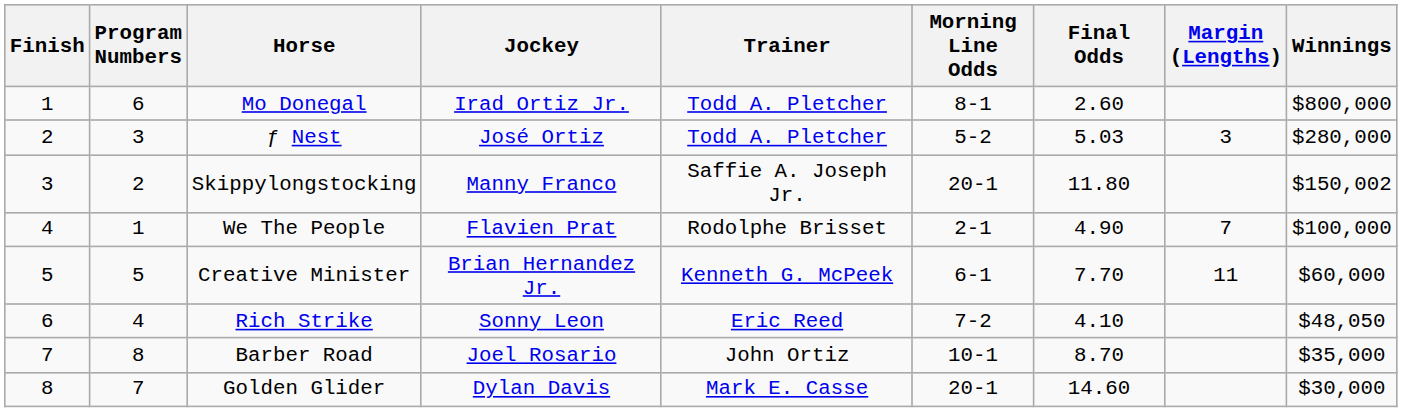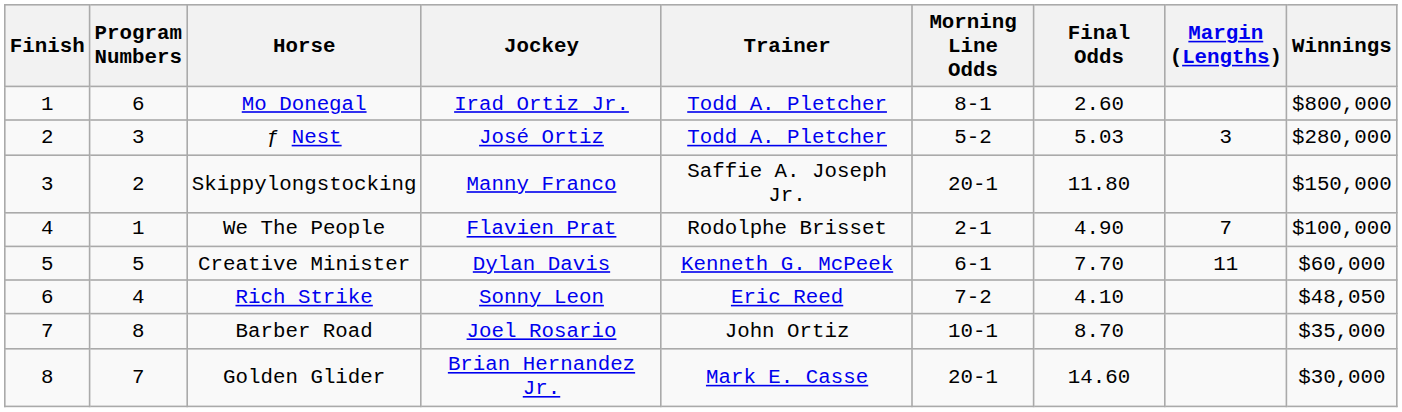 <table class=wikitable style="text-align:center">
 <tr>
 <th scope="col">Finish</th>
 <th scope="col">Program<br>Numbers</th>
 <th scope="col">Horse</th>
 <th scope="col">Jockey</th>
 <th scope="col">Trainer</th>
 <th scope="col">Morning<br>Line Odds</th>
 <th scope="col">Final Odds</th>
 <th scope="col"><a href='#'>Margin</a><br>(<a href='#'>Lengths</a>)</th>
 <th scope="col">Winnings</th>
 </tr>
 <tr>
 <td>1</td>
 <td>6</td>
 <td><a href='#'>Mo Donegal</a></td>
 <td><a href='#'>Irad Ortiz Jr.</a></td>
 <td><a href='#'>Todd A. Pletcher</a></td>
 <td>8-1</td>
 <td>2.60</td>
 <td></td>
 <td>$800,000</td>
 </tr>
 <tr>
 <td>2</td>
 <td>3</td>
 <td>ƒ <a href='#'>Nest</a></td>
 <td><a href='#'>José Ortiz</a></td>
 <td><a href='#'>Todd A. Pletcher</a></td>
 <td>5-2</td>
 <td>5.03</td>
 <td>3</td>
 <td>$280,000</td>
 </tr>
 <tr>
 <td>3</td>
 <td>2</td>
 <td>Skippylongstocking</td>
 <td><a href='#'>Manny Franco</a></td>
 <td>Saffie A. Joseph Jr.</td>
 <td>20-1</td>
 <td>11.80</td>
 <td></td>
-<td>$150,002</td>
+<td>$150,000</td>
 </tr>
 <tr>
 <td>4</td>
 <td>1</td>
 <td>We The People</td>
 <td><a href='#'>Flavien Prat</a></td>
 <td>Rodolphe Brisset</td>
 <td>2-1</td>
 <td>4.90</td>
 <td>7</td>
 <td>$100,000</td>
 </tr>
 <tr>
 <td>5</td>
 <td>5</td>
 <td>Creative Minister</td>
-<td><a href='#'>Brian Hernandez Jr.</a></td>
+<td><a href='#'>Dylan Davis</a></td>
 <td><a href='#'>Kenneth G. McPeek</a></td>
 <td>6-1</td>
 <td>7.70</td>
 <td>11</td>
 <td>$60,000</td>
 </tr>
 <tr>
 <td>6</td>
 <td>4</td>
 <td><a href='#'>Rich Strike</a></td>
 <td><a href='#'>Sonny Leon</a></td>
 <td><a href='#'>Eric Reed</a></td>
 <td>7-2</td>
 <td>4.10</td>
 <td></td>
 <td>$48,050</td>
 </tr>
 <tr>
 <td>7</td>
 <td>8</td>
 <td>Barber Road</td>
 <td><a href='#'>Joel Rosario</a></td>
 <td>John Ortiz</td>
 <td>10-1</td>
 <td>8.70</td>
 <td></td>
 <td>$35,000</td>
 </tr>
 <tr>
 <td>8</td>
 <td>7</td>
 <td>Golden Glider</td>
-<td><a href='#'>Dylan Davis</a></td>
+<td><a href='#'>Brian Hernandez Jr.</a></td>
 <td><a href='#'>Mark E. Casse</a></td>
 <td>20-1</td>
 <td>14.60</td>
 <td></td>
 <td>$30,000</td>
 </tr>
 </table>
